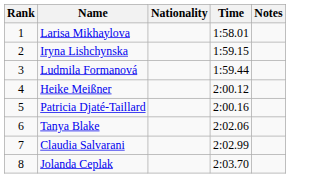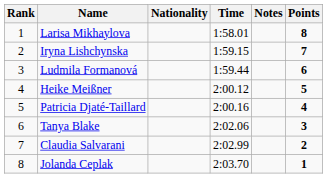 <table class="wikitable sortable" style="text-align:center">
 <tr>
 <th>Rank</th>
 <th>Name</th>
 <th>Nationality</th>
 <th>Time</th>
 <th>Notes</th>
+<th>Points</th>
 </tr>
 <tr>
 <td>1</td>
 <td align=left><a href='#'>Larisa Mikhaylova</a></td>
 <td align=left></td>
 <td>1:58.01</td>
 <td></td>
+<td><strong>8</strong></td>
 </tr>
 <tr>
 <td>2</td>
 <td align=left><a href='#'>Iryna Lishchynska</a></td>
 <td align=left></td>
 <td>1:59.15</td>
 <td></td>
+<td><strong>7</strong></td>
 </tr>
 <tr>
 <td>3</td>
 <td align=left><a href='#'>Ludmila Formanová</a></td>
 <td align=left></td>
 <td>1:59.44</td>
 <td></td>
+<td><strong>6</strong></td>
 </tr>
 <tr>
 <td>4</td>
 <td align=left><a href='#'>Heike Meißner</a></td>
 <td align=left></td>
 <td>2:00.12</td>
 <td></td>
+<td><strong>5</strong></td>
 </tr>
 <tr>
 <td>5</td>
 <td align=left><a href='#'>Patricia Djaté-Taillard</a></td>
 <td align=left></td>
 <td>2:00.16</td>
 <td></td>
+<td><strong>4</strong></td>
 </tr>
 <tr>
 <td>6</td>
 <td align=left><a href='#'>Tanya Blake</a></td>
 <td align=left></td>
 <td>2:02.06</td>
 <td></td>
+<td><strong>3</strong></td>
 </tr>
 <tr>
 <td>7</td>
 <td align=left><a href='#'>Claudia Salvarani</a></td>
 <td align=left></td>
 <td>2:02.99</td>
 <td></td>
+<td><strong>2</strong></td>
 </tr>
 <tr>
 <td>8</td>
 <td align=left><a href='#'>Jolanda Ceplak</a></td>
 <td align=left></td>
 <td>2:03.70</td>
 <td></td>
+<td><strong>1</strong></td>
 </tr>
 </table>
